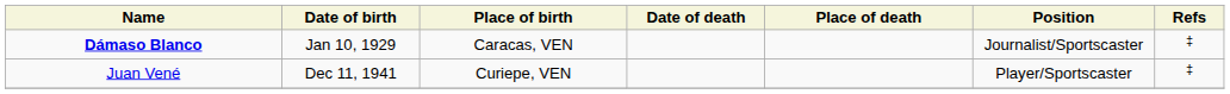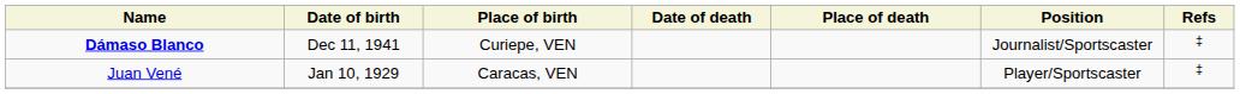 <table class="wikitable">
 <tr>
 <th style="background:#F5F5DC;" width=20%>Name</th>
 <th width=10% style="background:#F5F5DC;">Date of birth</th>
 <th width=15% style="background:#F5F5DC;">Place of birth</th>
 <th width=10% style="background:#F5F5DC;">Date of death</th>
 <th width=15% style="background:#F5F5DC;">Place of death</th>
 <th width=10% style="background:#F5F5DC;">Position</th>
 <th width=5% style="background:#F5F5DC;">Refs</th>
 </tr>
 <tr align=center>
 <td><strong><a href='#'>Dámaso Blanco</a></strong></td>
-<td>Jan 10, 1929</td>
-<td>Caracas, VEN</td>
+<td>Dec 11, 1941</td>
+<td>Curiepe, VEN</td>
 <td></td>
 <td></td>
 <td>Journalist/Sportscaster</td>
 <td><sup> ‡ </sup> </td>
 </tr>
 <tr align=center>
 <td><a href='#'>Juan Vené</a></td>
-<td>Dec 11, 1941</td>
-<td>Curiepe, VEN</td>
+<td>Jan 10, 1929</td>
+<td>Caracas, VEN</td>
 <td></td>
 <td></td>
 <td>Player/Sportscaster</td>
 <td><sup> ‡ </sup> </td>
 </tr>
 <tr align=center>
 </tr>
 </table>
